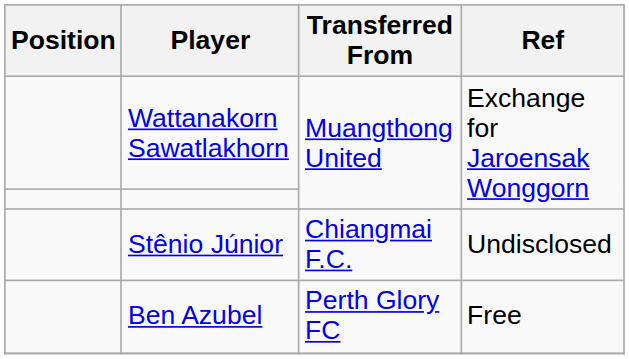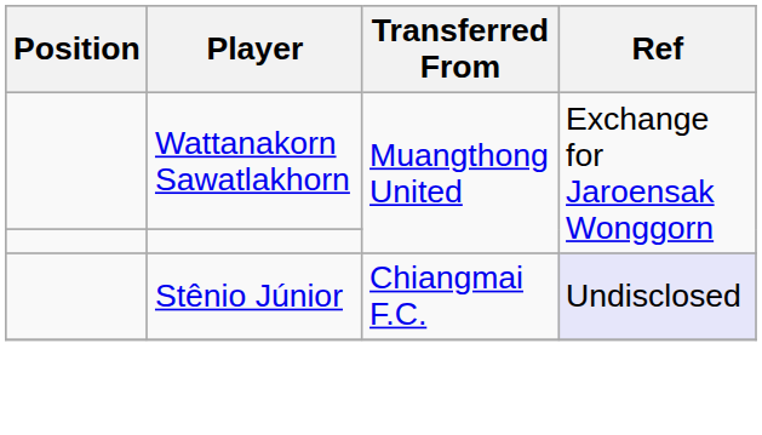 <table class="wikitable sortable" style="width:60%; text-align:center; font-size:100%; text-align:left;">
 <tr>
 <th>Position</th>
 <th>Player</th>
 <th>Transferred From</th>
 <th>Ref</th>
 </tr>
 <tr>
 <td></td>
 <td> <a href='#'>Wattanakorn Sawatlakhorn</a></td>
 <td rowspan="2"> <a href='#'>Muangthong United</a></td>
 <td rowspan="2">Exchange for  <a href='#'>Jaroensak Wonggorn</a></td>
 </tr>
 <tr>
 <td></td>
 <td></td>
 </tr>
 <tr>
 <td></td>
 <td> <a href='#'>Stênio Júnior</a></td>
 <td> <a href='#'>Chiangmai F.C.</a></td>
-<td>Undisclosed</td>
-</tr>
-<tr>
-<td></td>
-<td> <a href='#'>Ben Azubel</a></td>
-<td> <a href='#'>Perth Glory FC</a></td>
-<td>Free</td>
+<td style="background: lavender;">Undisclosed</td>
 </tr>
 <tr>
 </tr>
 </table>
